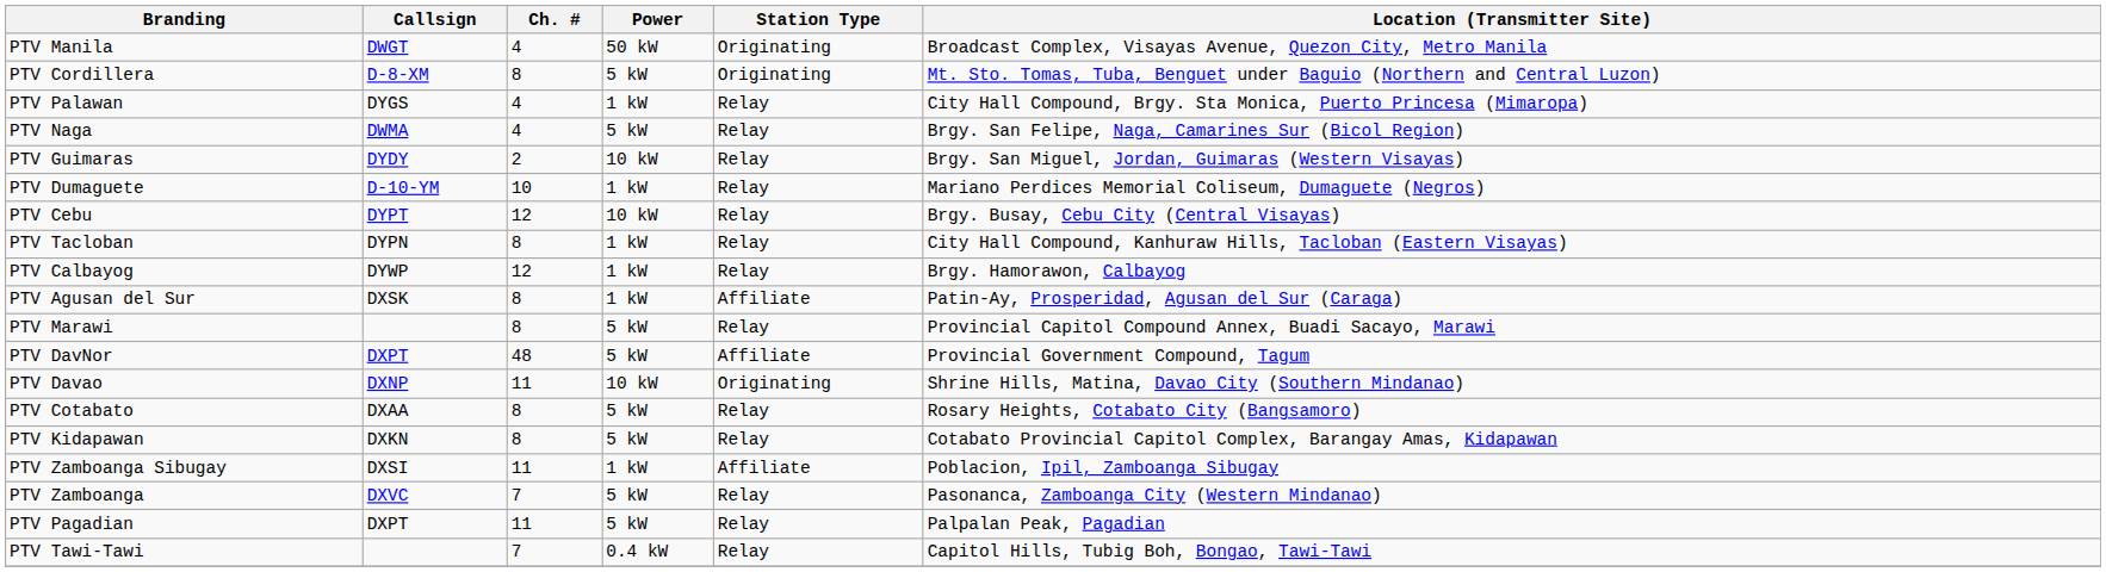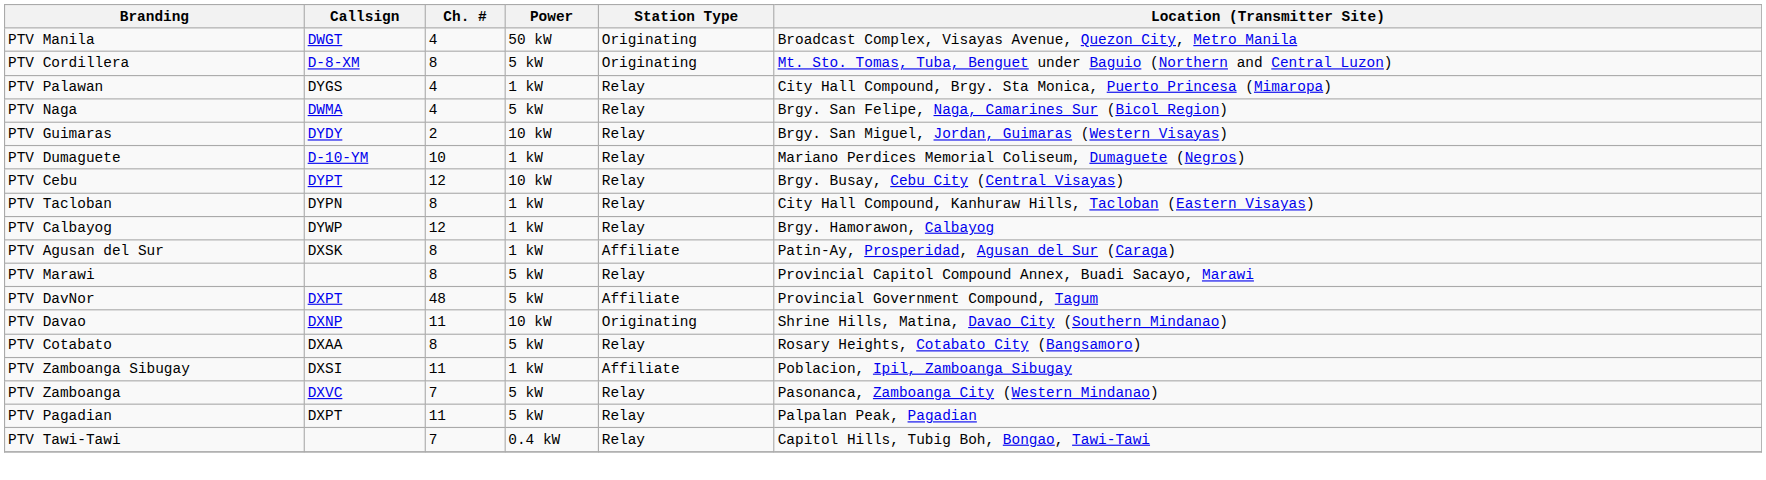 <table class="wikitable sortable" style="width:100%" style="text-align:center;">
 <tr>
 <th>Branding</th>
 <th>Callsign</th>
 <th>Ch. #</th>
 <th>Power</th>
 <th>Station Type</th>
 <th class="unsortable">Location (Transmitter Site)</th>
 </tr>
 <tr>
 <td>PTV Manila</td>
 <td><a href='#'>DWGT</a></td>
 <td>4</td>
 <td>50 kW</td>
 <td>Originating</td>
 <td>Broadcast Complex, Visayas Avenue, <a href='#'>Quezon City</a>, <a href='#'>Metro Manila</a></td>
 </tr>
 <tr>
 <td>PTV Cordillera</td>
 <td><a href='#'>D-8-XM</a></td>
 <td>8</td>
 <td>5 kW</td>
 <td>Originating</td>
 <td><a href='#'>Mt. Sto. Tomas, Tuba, Benguet</a> under <a href='#'>Baguio</a> (<a href='#'>Northern</a> and <a href='#'>Central Luzon</a>)</td>
 </tr>
 <tr>
 <td>PTV Palawan</td>
 <td>DYGS</td>
 <td>4</td>
 <td>1 kW</td>
 <td>Relay</td>
 <td>City Hall Compound, Brgy. Sta Monica, <a href='#'>Puerto Princesa</a> (<a href='#'>Mimaropa</a>)</td>
 </tr>
 <tr>
 <td>PTV Naga</td>
 <td><a href='#'>DWMA</a></td>
 <td>4</td>
 <td>5 kW</td>
 <td>Relay</td>
 <td>Brgy. San Felipe, <a href='#'>Naga, Camarines Sur</a> (<a href='#'>Bicol Region</a>)</td>
 </tr>
 <tr>
 <td>PTV Guimaras</td>
 <td><a href='#'>DYDY</a></td>
 <td>2</td>
 <td>10 kW</td>
 <td>Relay</td>
 <td>Brgy. San Miguel, <a href='#'>Jordan, Guimaras</a> (<a href='#'>Western Visayas</a>)</td>
 </tr>
 <tr>
 <td>PTV Dumaguete</td>
 <td><a href='#'>D-10-YM</a></td>
 <td>10</td>
 <td>1 kW</td>
 <td>Relay</td>
 <td>Mariano Perdices Memorial Coliseum, <a href='#'>Dumaguete</a> (<a href='#'>Negros</a>)</td>
 </tr>
 <tr>
 <td>PTV Cebu</td>
 <td><a href='#'>DYPT</a></td>
 <td>12</td>
 <td>10 kW</td>
 <td>Relay</td>
 <td>Brgy. Busay, <a href='#'>Cebu City</a> (<a href='#'>Central Visayas</a>)</td>
 </tr>
 <tr>
 <td>PTV Tacloban</td>
 <td>DYPN</td>
 <td>8</td>
 <td>1 kW</td>
 <td>Relay</td>
 <td>City Hall Compound, Kanhuraw Hills, <a href='#'>Tacloban</a> (<a href='#'>Eastern Visayas</a>)</td>
 </tr>
 <tr>
 <td>PTV Calbayog</td>
 <td>DYWP</td>
 <td>12</td>
 <td>1 kW</td>
 <td>Relay</td>
 <td>Brgy. Hamorawon, <a href='#'>Calbayog</a></td>
 </tr>
 <tr>
 <td>PTV Agusan del Sur</td>
 <td>DXSK</td>
 <td>8</td>
 <td>1 kW</td>
 <td>Affiliate</td>
 <td>Patin-Ay, <a href='#'>Prosperidad</a>, <a href='#'>Agusan del Sur</a> (<a href='#'>Caraga</a>)</td>
 </tr>
 <tr>
 <td>PTV Marawi</td>
 <td></td>
 <td>8</td>
 <td>5 kW</td>
 <td>Relay</td>
 <td>Provincial Capitol Compound Annex, Buadi Sacayo, <a href='#'>Marawi</a></td>
 </tr>
 <tr>
 <td>PTV DavNor</td>
 <td><a href='#'>DXPT</a></td>
 <td>48</td>
 <td>5 kW</td>
 <td>Affiliate</td>
 <td>Provincial Government Compound, <a href='#'>Tagum</a></td>
 </tr>
 <tr>
 <td>PTV Davao</td>
 <td><a href='#'>DXNP</a></td>
 <td>11</td>
 <td>10 kW</td>
 <td>Originating</td>
 <td>Shrine Hills, Matina, <a href='#'>Davao City</a> (<a href='#'>Southern Mindanao</a>)</td>
 </tr>
 <tr>
 <td>PTV Cotabato</td>
 <td>DXAA</td>
 <td>8</td>
 <td>5 kW</td>
 <td>Relay</td>
 <td>Rosary Heights, <a href='#'>Cotabato City</a> (<a href='#'>Bangsamoro</a>)</td>
 </tr>
 <tr>
-<td>PTV Kidapawan</td>
-<td>DXKN</td>
-<td>8</td>
-<td>5 kW</td>
-<td>Relay</td>
-<td>Cotabato Provincial Capitol Complex, Barangay Amas, <a href='#'>Kidapawan</a></td>
-</tr>
-<tr>
 <td>PTV Zamboanga Sibugay</td>
 <td>DXSI</td>
 <td>11</td>
 <td>1 kW</td>
 <td>Affiliate</td>
 <td>Poblacion, <a href='#'>Ipil, Zamboanga Sibugay</a></td>
 </tr>
 <tr>
 <td>PTV Zamboanga</td>
 <td><a href='#'>DXVC</a></td>
 <td>7</td>
 <td>5 kW</td>
 <td>Relay</td>
 <td>Pasonanca, <a href='#'>Zamboanga City</a> (<a href='#'>Western Mindanao</a>)</td>
 </tr>
 <tr>
 <td>PTV Pagadian</td>
 <td>DXPT</td>
 <td>11</td>
 <td>5 kW</td>
 <td>Relay</td>
 <td>Palpalan Peak, <a href='#'>Pagadian</a></td>
 </tr>
 <tr>
 <td>PTV Tawi-Tawi</td>
 <td></td>
 <td>7</td>
 <td>0.4 kW</td>
 <td>Relay</td>
 <td>Capitol Hills, Tubig Boh, <a href='#'>Bongao</a>, <a href='#'>Tawi-Tawi</a></td>
 </tr>
 <tr>
 </tr>
 </table>
